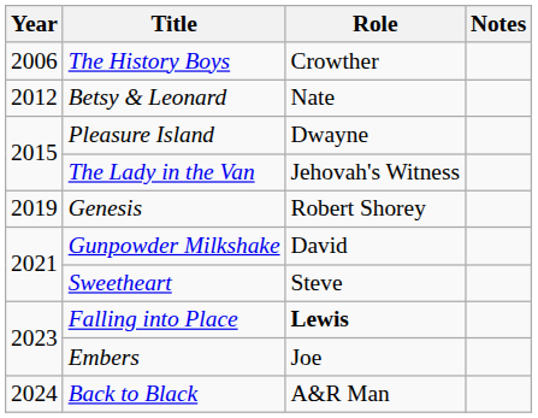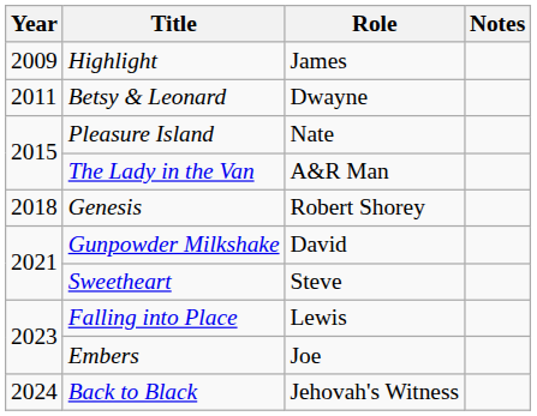 <table class="wikitable">
 <tr>
 <th>Year</th>
 <th>Title</th>
 <th>Role</th>
 <th>Notes</th>
 </tr>
 <tr>
-<td>2006</td>
-<td><em><a href='#'>The History Boys</a></em></td>
-<td>Crowther</td>
+<td>2009</td>
+<td><em>Highlight</em></td>
+<td>James</td>
 <td></td>
 </tr>
 <tr>
-<td>2012</td>
+<td>2011</td>
 <td><em>Betsy & Leonard</em></td>
-<td>Nate</td>
+<td>Dwayne</td>
 <td></td>
 </tr>
 <tr>
 <td rowspan="2">2015</td>
 <td><em>Pleasure Island</em></td>
-<td>Dwayne</td>
+<td>Nate</td>
 <td></td>
 </tr>
 <tr>
 <td><em><a href='#'>The Lady in the Van</a></em></td>
-<td>Jehovah's Witness</td>
+<td>A&R Man</td>
 <td></td>
 </tr>
 <tr>
-<td>2019</td>
+<td>2018</td>
 <td><em>Genesis</em></td>
 <td>Robert Shorey</td>
 <td></td>
 </tr>
 <tr>
 <td rowspan="2">2021</td>
 <td><em><a href='#'>Gunpowder Milkshake</a></em></td>
 <td>David</td>
 <td></td>
 </tr>
 <tr>
 <td><em><a href='#'>Sweetheart</a></em></td>
 <td>Steve</td>
 <td></td>
 </tr>
 <tr>
 <td rowspan="2">2023</td>
 <td><em><a href='#'>Falling into Place</a></em></td>
-<td><strong>Lewis</strong></td>
+<td>Lewis</td>
 <td></td>
 </tr>
 <tr>
 <td><em>Embers</em></td>
 <td>Joe</td>
 <td></td>
 </tr>
 <tr>
 <td>2024</td>
 <td><em><a href='#'>Back to Black</a></em></td>
-<td>A&R Man</td>
+<td>Jehovah's Witness</td>
 <td></td>
 </tr>
 </table>
